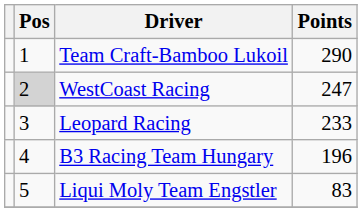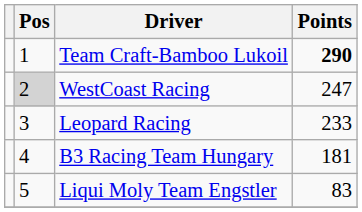 <table class="wikitable" style="font-size: 95%;">
 <tr>
 <th></th>
 <th>Pos</th>
 <th>Driver</th>
 <th>Points</th>
 </tr>
 <tr>
 <td align="left"></td>
 <td>1</td>
 <td> <a href='#'>Team Craft-Bamboo Lukoil</a></td>
-<td align="right">290</td>
+<td align="right"><strong>290</strong></td>
 </tr>
 <tr>
 <td align="left"></td>
 <td style="background: lightgrey;">2</td>
 <td> <a href='#'>WestCoast Racing</a></td>
 <td align="right">247</td>
 </tr>
 <tr>
 <td align="left"></td>
 <td>3</td>
 <td> <a href='#'>Leopard Racing</a></td>
 <td align="right">233</td>
 </tr>
 <tr>
 <td align="left"></td>
 <td>4</td>
 <td> <a href='#'>B3 Racing Team Hungary</a></td>
-<td align="right">196</td>
+<td align="right">181</td>
 </tr>
 <tr>
 <td align="left"></td>
 <td>5</td>
 <td> <a href='#'>Liqui Moly Team Engstler</a></td>
 <td align="right">83</td>
 </tr>
 <tr>
 </tr>
 </table>
